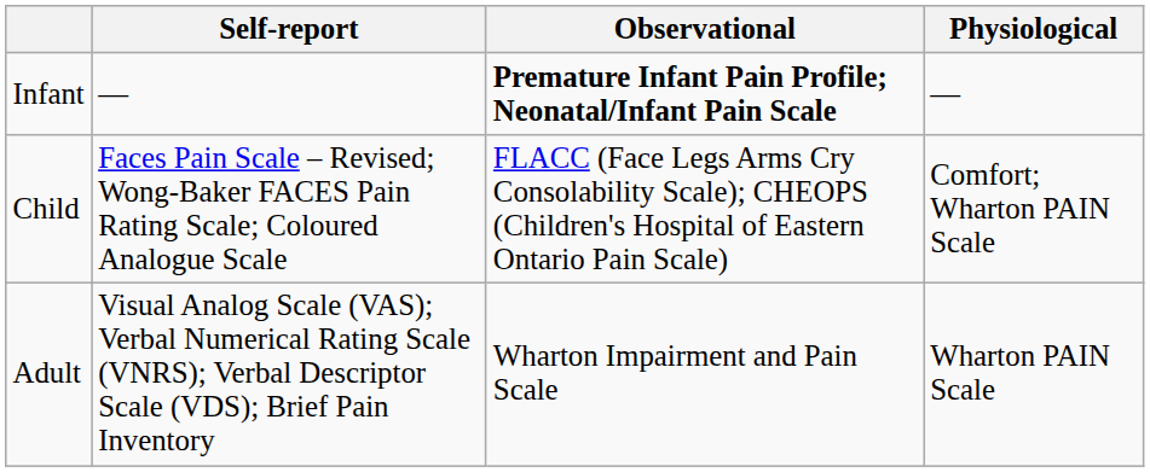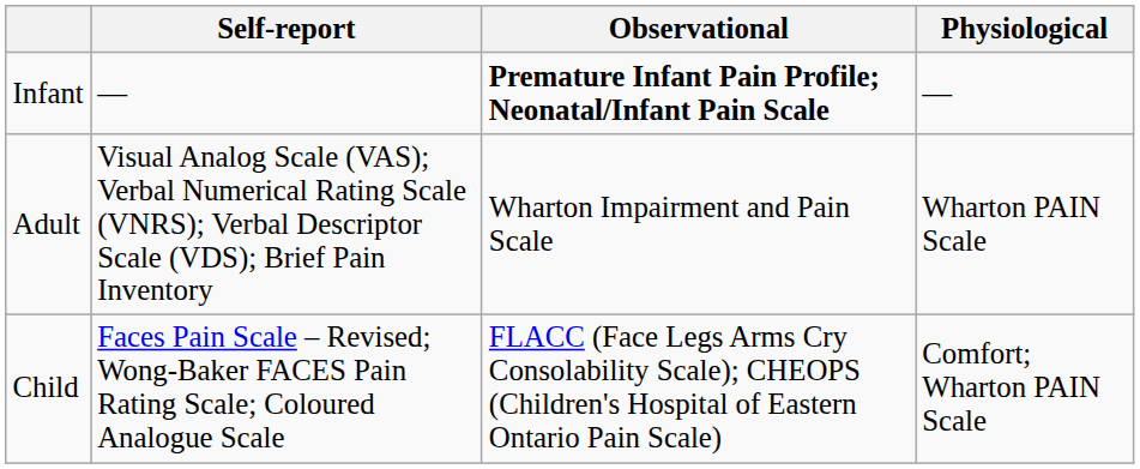 <table class="wikitable" border="1">
 <tr>
 <th></th>
 <th>Self-report</th>
 <th>Observational</th>
 <th>Physiological</th>
 </tr>
 <tr>
 <td>Infant</td>
 <td>—</td>
 <td><strong>Premature Infant Pain Profile; Neonatal/Infant Pain Scale</strong></td>
 <td>—</td>
 </tr>
 <tr>
+<td>Adult</td>
+<td>Visual Analog Scale (VAS); Verbal Numerical Rating Scale (VNRS); Verbal Descriptor Scale (VDS); Brief Pain Inventory</td>
+<td>Wharton Impairment and Pain Scale</td>
+<td>Wharton PAIN Scale</td>
+</tr>
+<tr>
 <td>Child</td>
 <td><a href='#'>Faces Pain Scale</a> – Revised; Wong-Baker FACES Pain Rating Scale; Coloured Analogue Scale</td>
 <td><a href='#'>FLACC</a> (Face Legs Arms Cry Consolability Scale); CHEOPS (Children's Hospital of Eastern Ontario Pain Scale)</td>
 <td>Comfort; Wharton PAIN Scale</td>
 </tr>
-<tr>
-<td>Adult</td>
-<td>Visual Analog Scale (VAS); Verbal Numerical Rating Scale (VNRS); Verbal Descriptor Scale (VDS); Brief Pain Inventory</td>
-<td>Wharton Impairment and Pain Scale</td>
-<td>Wharton PAIN Scale</td>
-</tr>
 </table>
